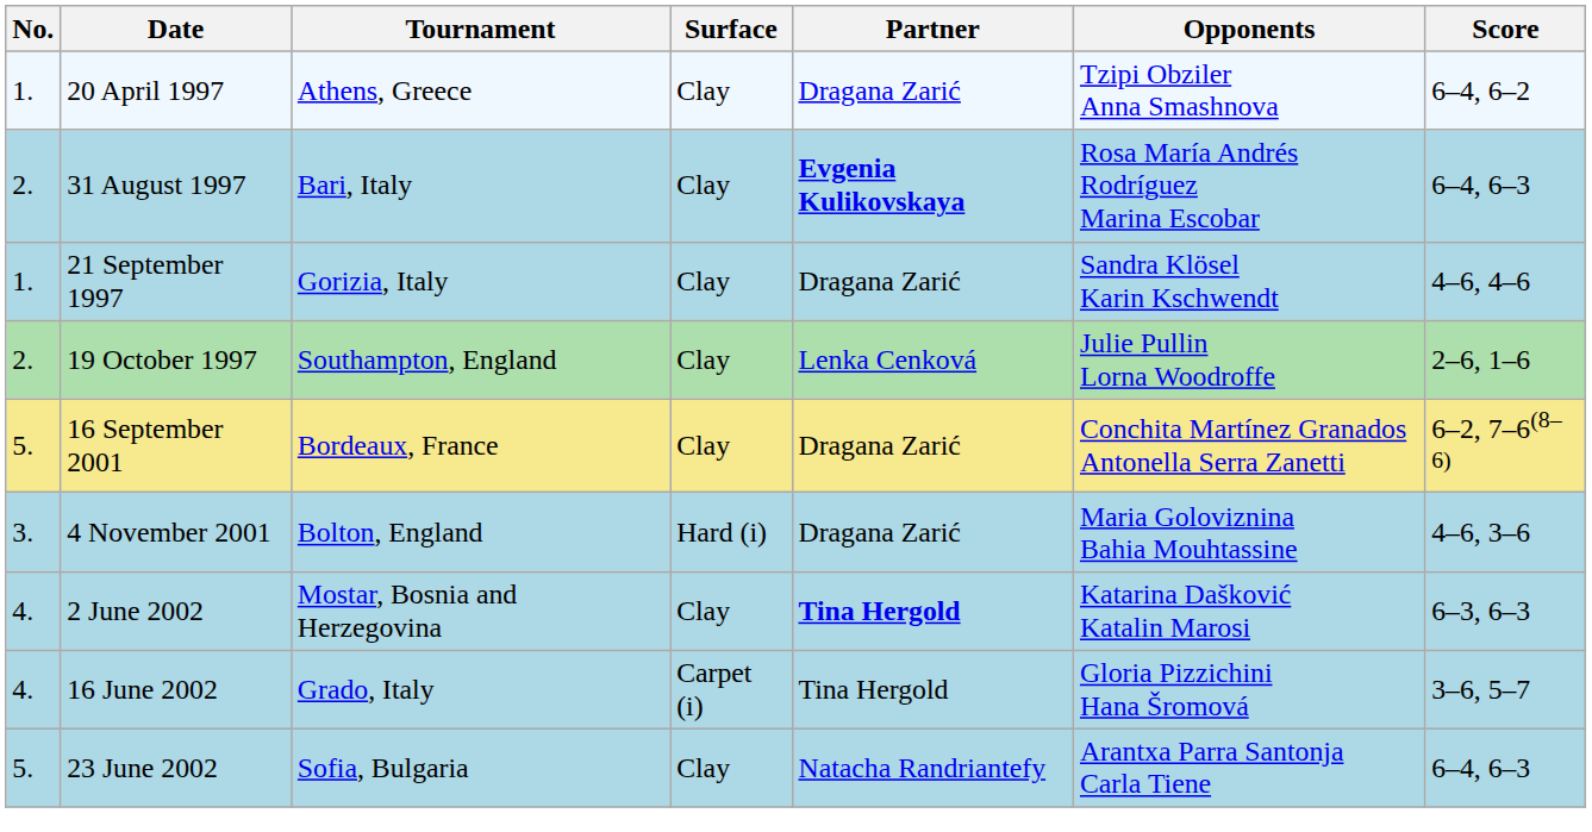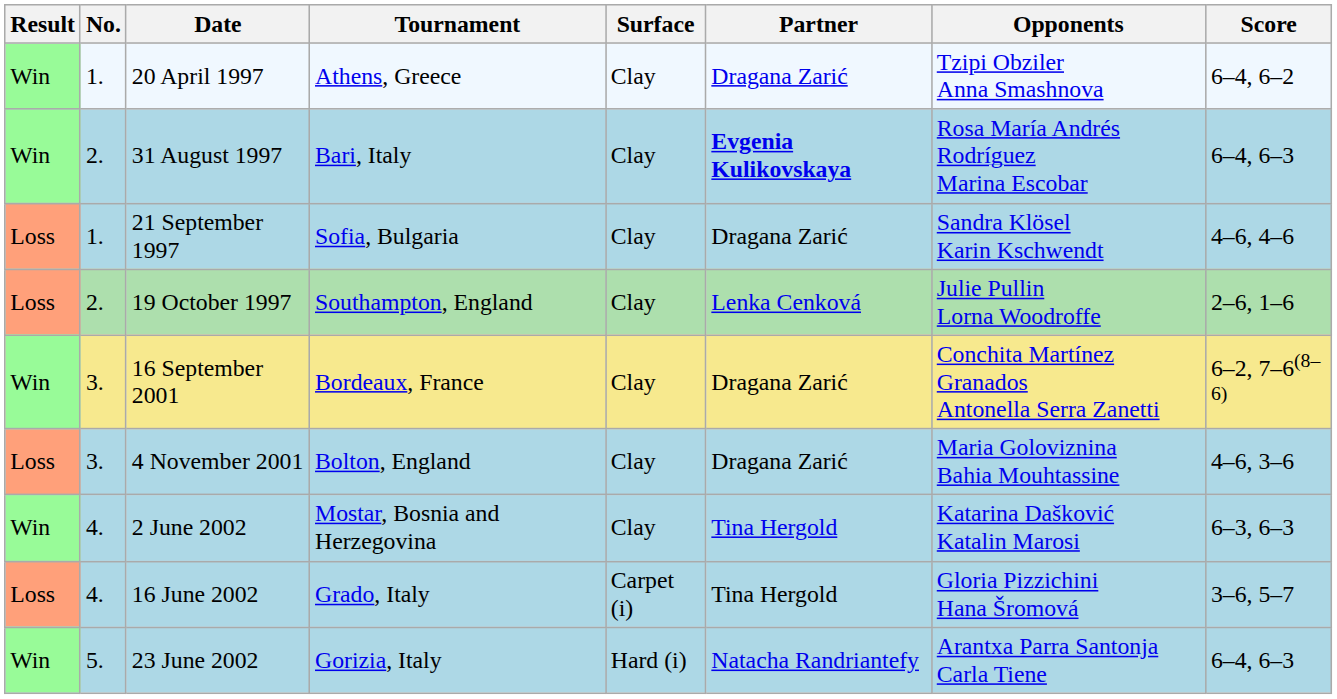 <table class="sortable wikitable" style=font-size:97%>
 <tr>
+<th>Result</th>
 <th>No.</th>
 <th>Date</th>
 <th>Tournament</th>
 <th>Surface</th>
 <th>Partner</th>
 <th>Opponents</th>
 <th>Score</th>
 </tr>
 <tr style="background:#f0f8ff;">
+<td style="background:#98fb98;">Win</td>
 <td>1.</td>
 <td>20 April 1997</td>
 <td><a href='#'>Athens</a>, Greece</td>
 <td>Clay</td>
 <td> <a href='#'>Dragana Zarić</a></td>
 <td> <a href='#'>Tzipi Obziler</a> <br>  <a href='#'>Anna Smashnova</a></td>
 <td>6–4, 6–2</td>
 </tr>
 <tr style="background:lightblue;">
+<td style="background:#98fb98;">Win</td>
 <td>2.</td>
 <td>31 August 1997</td>
 <td><a href='#'>Bari</a>, Italy</td>
 <td>Clay</td>
 <td><strong> <a href='#'>Evgenia Kulikovskaya</a></strong></td>
 <td> <a href='#'>Rosa María Andrés Rodríguez</a> <br>  <a href='#'>Marina Escobar</a></td>
 <td>6–4, 6–3</td>
 </tr>
 <tr style="background:lightblue;">
+<td style="background:#ffa07a;">Loss</td>
 <td>1.</td>
 <td>21 September 1997</td>
-<td><a href='#'>Gorizia</a>, Italy</td>
+<td><a href='#'>Sofia</a>, Bulgaria</td>
 <td>Clay</td>
 <td> Dragana Zarić</td>
 <td> <a href='#'>Sandra Klösel</a> <br>  <a href='#'>Karin Kschwendt</a></td>
 <td>4–6, 4–6</td>
 </tr>
 <tr style="background:#addfad;">
+<td style="background:#ffa07a;">Loss</td>
 <td>2.</td>
 <td>19 October 1997</td>
 <td><a href='#'>Southampton</a>, England</td>
 <td>Clay</td>
 <td> <a href='#'>Lenka Cenková</a></td>
 <td> <a href='#'>Julie Pullin</a> <br>  <a href='#'>Lorna Woodroffe</a></td>
 <td>2–6, 1–6</td>
 </tr>
 <tr style="background:#f7e98e;">
-<td>5.</td>
+<td style="background:#98fb98;">Win</td>
+<td>3.</td>
 <td>16 September 2001</td>
 <td><a href='#'>Bordeaux</a>, France</td>
 <td>Clay</td>
 <td> Dragana Zarić</td>
 <td> <a href='#'>Conchita Martínez Granados</a> <br>  <a href='#'>Antonella Serra Zanetti</a></td>
 <td>6–2, 7–6<sup>(8–6)</sup></td>
 </tr>
 <tr style="background:lightblue;">
+<td style="background:#ffa07a;">Loss</td>
 <td>3.</td>
 <td>4 November 2001</td>
 <td><a href='#'>Bolton</a>, England</td>
-<td>Hard (i)</td>
+<td>Clay</td>
 <td> Dragana Zarić</td>
 <td> <a href='#'>Maria Goloviznina</a> <br>  <a href='#'>Bahia Mouhtassine</a></td>
 <td>4–6, 3–6</td>
 </tr>
 <tr style="background:lightblue;">
+<td style="background:#98fb98;">Win</td>
 <td>4.</td>
 <td>2 June 2002</td>
 <td><a href='#'>Mostar</a>, Bosnia and Herzegovina</td>
 <td>Clay</td>
-<td><strong> <a href='#'>Tina Hergold</a></strong></td>
+<td> <a href='#'>Tina Hergold</a></td>
 <td> <a href='#'>Katarina Dašković</a> <br>  <a href='#'>Katalin Marosi</a></td>
 <td>6–3, 6–3</td>
 </tr>
 <tr style="background:lightblue;">
+<td style="background:#ffa07a;">Loss</td>
 <td>4.</td>
 <td>16 June 2002</td>
 <td><a href='#'>Grado</a>, Italy</td>
 <td>Carpet (i)</td>
 <td> Tina Hergold</td>
 <td> <a href='#'>Gloria Pizzichini</a> <br>  <a href='#'>Hana Šromová</a></td>
 <td>3–6, 5–7</td>
 </tr>
 <tr style="background:lightblue;">
+<td style="background:#98fb98;">Win</td>
 <td>5.</td>
 <td>23 June 2002</td>
-<td><a href='#'>Sofia</a>, Bulgaria</td>
-<td>Clay</td>
+<td><a href='#'>Gorizia</a>, Italy</td>
+<td>Hard (i)</td>
 <td> <a href='#'>Natacha Randriantefy</a></td>
 <td> <a href='#'>Arantxa Parra Santonja</a> <br>  <a href='#'>Carla Tiene</a></td>
 <td>6–4, 6–3</td>
 </tr>
 </table>
